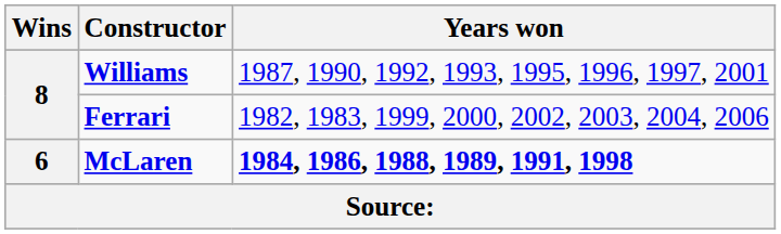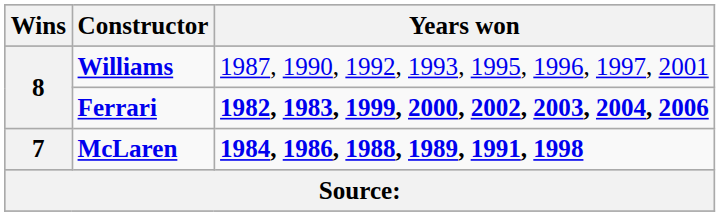 <table class="wikitable" style="font-size: 95%;">
 <tr>
 <th>Wins</th>
 <th>Constructor</th>
 <th colspan="2">Years won</th>
 </tr>
 <tr>
 <th rowspan="2">8</th>
 <td><strong> <a href='#'>Williams</a></strong></td>
 <td><a href='#'>1987</a>, <a href='#'>1990</a>, <a href='#'>1992</a>, <a href='#'>1993</a>, <a href='#'>1995</a>, <a href='#'>1996</a>, <a href='#'>1997</a>, <a href='#'>2001</a></td>
 </tr>
 <tr>
 <td><strong> <a href='#'>Ferrari</a></strong></td>
-<td><a href='#'>1982</a>, <a href='#'>1983</a>, <a href='#'>1999</a>, <a href='#'>2000</a>, <a href='#'>2002</a>, <a href='#'>2003</a>, <a href='#'>2004</a>, <a href='#'>2006</a></td>
+<td><strong><a href='#'>1982</a>, <a href='#'>1983</a>, <a href='#'>1999</a>, <a href='#'>2000</a>, <a href='#'>2002</a>, <a href='#'>2003</a>, <a href='#'>2004</a>, <a href='#'>2006</a></strong></td>
 </tr>
 <tr>
-<th>6</th>
+<th>7</th>
 <td><strong> <a href='#'>McLaren</a></strong></td>
 <td><strong><a href='#'>1984</a>, <a href='#'>1986</a>, <a href='#'>1988</a>, <a href='#'>1989</a>, <a href='#'>1991</a>, <a href='#'>1998</a></strong></td>
 </tr>
 <tr>
 <th colspan="3">Source:</th>
 </tr>
 </table>
